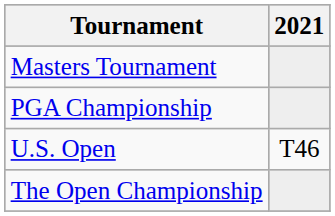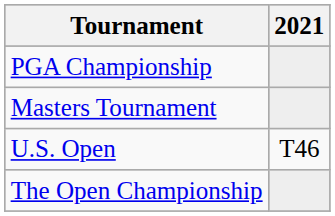 <table class="wikitable" style="font-size:95%;text-align:center;">
 <tr>
 <th>Tournament</th>
 <th>2021</th>
 </tr>
 <tr>
-<td align=left><a href='#'>Masters Tournament</a></td>
+<td align=left><a href='#'>PGA Championship</a></td>
 <td style="background:#eeeeee;"></td>
 </tr>
 <tr>
-<td align=left><a href='#'>PGA Championship</a></td>
+<td align=left><a href='#'>Masters Tournament</a></td>
 <td style="background:#eeeeee;"></td>
 </tr>
 <tr>
 <td align=left><a href='#'>U.S. Open</a></td>
 <td>T46</td>
 </tr>
 <tr>
 <td align=left><a href='#'>The Open Championship</a></td>
 <td style="background:#eeeeee;"></td>
 </tr>
 </table>
